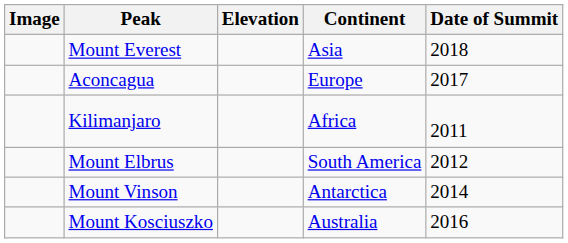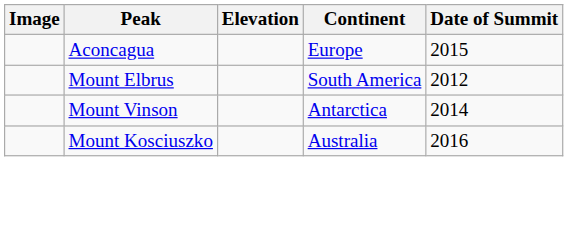 <table class="wikitable sortable sticky-header static-row-numbers">
 <tr>
 <th class="unsortable">Image</th>
 <th>Peak</th>
 <th>Elevation</th>
 <th>Continent</th>
 <th>Date of Summit</th>
 </tr>
 <tr>
 <td></td>
-<td data-sort-value="Everest, Mount"><a href='#'>Mount Everest</a></td>
-<td></td>
-<td><a href='#'>Asia</a></td>
-<td>2018 </td>
-</tr>
-<tr>
-<td></td>
 <td><a href='#'>Aconcagua</a></td>
 <td></td>
 <td><a href='#'>Europe</a></td>
-<td>2017</td>
-</tr>
-<tr>
-<td></td>
-<td><a href='#'>Kilimanjaro</a></td>
-<td></td>
-<td><a href='#'>Africa</a></td>
-<td><br>2011</td>
+<td>2015</td>
 </tr>
 <tr>
 <td></td>
 <td data-sort-value="Elbrus, Mount"><a href='#'>Mount Elbrus</a></td>
 <td></td>
 <td><a href='#'>South America</a></td>
 <td>2012</td>
 </tr>
 <tr>
 <td></td>
 <td data-sort-value="Vinson, Mount"><a href='#'>Mount Vinson</a></td>
 <td></td>
 <td><a href='#'>Antarctica</a></td>
 <td>2014</td>
 </tr>
 <tr>
 <td></td>
 <td data-sort-value="Kosciuszko, Mount"><a href='#'>Mount Kosciuszko</a></td>
 <td></td>
 <td><a href='#'>Australia</a></td>
 <td>2016</td>
 </tr>
 </table>
